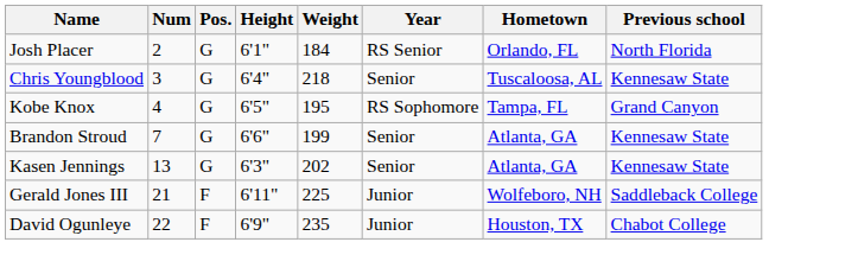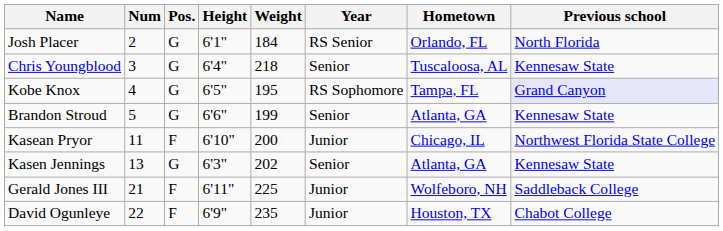 <table class="wikitable sortable" border="1">
 <tr>
 <th>Name</th>
 <th>Num</th>
 <th>Pos.</th>
 <th>Height</th>
 <th>Weight</th>
 <th>Year</th>
 <th>Hometown</th>
 <th class="unsortable">Previous school</th>
 </tr>
 <tr>
 <td>Josh Placer</td>
 <td>2</td>
 <td>G</td>
 <td>6'1"</td>
 <td>184</td>
 <td>RS Senior</td>
 <td><a href='#'>Orlando, FL</a></td>
 <td><a href='#'>North Florida</a></td>
 </tr>
 <tr>
 <td><a href='#'>Chris Youngblood</a></td>
 <td>3</td>
 <td>G</td>
 <td>6'4"</td>
 <td>218</td>
 <td>Senior</td>
 <td><a href='#'>Tuscaloosa, AL</a></td>
 <td><a href='#'>Kennesaw State</a></td>
 </tr>
 <tr>
 <td>Kobe Knox</td>
 <td>4</td>
 <td>G</td>
 <td>6'5"</td>
 <td>195</td>
 <td>RS Sophomore</td>
 <td><a href='#'>Tampa, FL</a></td>
-<td><a href='#'>Grand Canyon</a></td>
+<td style="background: lavender;"><a href='#'>Grand Canyon</a></td>
 </tr>
 <tr>
 <td>Brandon Stroud</td>
-<td>7</td>
+<td>5</td>
 <td>G</td>
 <td>6'6"</td>
 <td>199</td>
 <td>Senior</td>
 <td><a href='#'>Atlanta, GA</a></td>
 <td><a href='#'>Kennesaw State</a></td>
+</tr>
+<tr>
+<td>Kasean Pryor</td>
+<td>11</td>
+<td>F</td>
+<td>6'10"</td>
+<td>200</td>
+<td>Junior</td>
+<td><a href='#'>Chicago, IL</a></td>
+<td><a href='#'>Northwest Florida State College</a></td>
 </tr>
 <tr>
 <td>Kasen Jennings</td>
 <td>13</td>
 <td>G</td>
 <td>6'3"</td>
 <td>202</td>
 <td>Senior</td>
 <td><a href='#'>Atlanta, GA</a></td>
 <td><a href='#'>Kennesaw State</a></td>
 </tr>
 <tr>
 <td>Gerald Jones III</td>
 <td>21</td>
 <td>F</td>
 <td>6'11"</td>
 <td>225</td>
 <td>Junior</td>
 <td><a href='#'>Wolfeboro, NH</a></td>
 <td><a href='#'>Saddleback College</a></td>
 </tr>
 <tr>
 <td>David Ogunleye</td>
 <td>22</td>
 <td>F</td>
 <td>6'9"</td>
 <td>235</td>
 <td>Junior</td>
 <td><a href='#'>Houston, TX</a></td>
 <td><a href='#'>Chabot College</a></td>
 </tr>
 </table>
